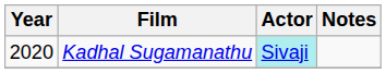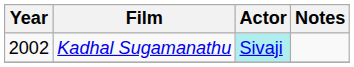 <table class="wikitable">
 <tr style="background:#ccc; text-align:center;">
 <th>Year</th>
 <th>Film</th>
 <th>Actor</th>
 <th>Notes</th>
 </tr>
 <tr>
-<td>2020</td>
+<td>2002</td>
 <td><em><a href='#'>Kadhal Sugamanathu</a></em></td>
 <td style="background: paleturquoise;"><a href='#'>Sivaji</a></td>
 <td></td>
 </tr>
 <tr>
 </tr>
 </table>
